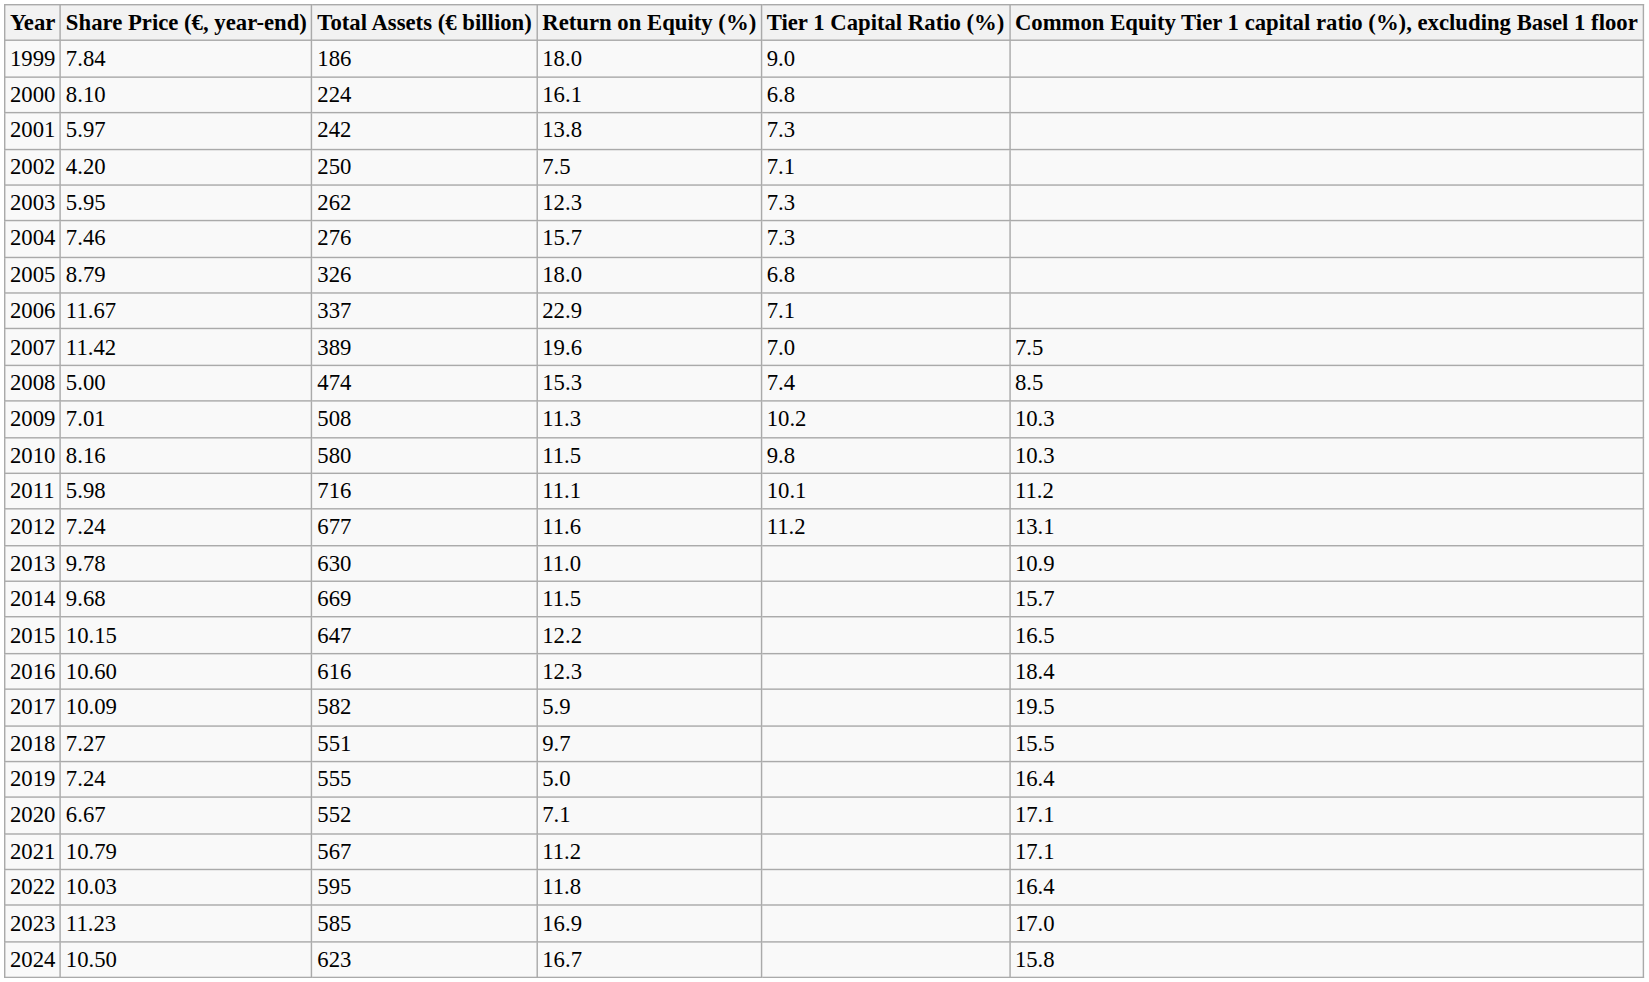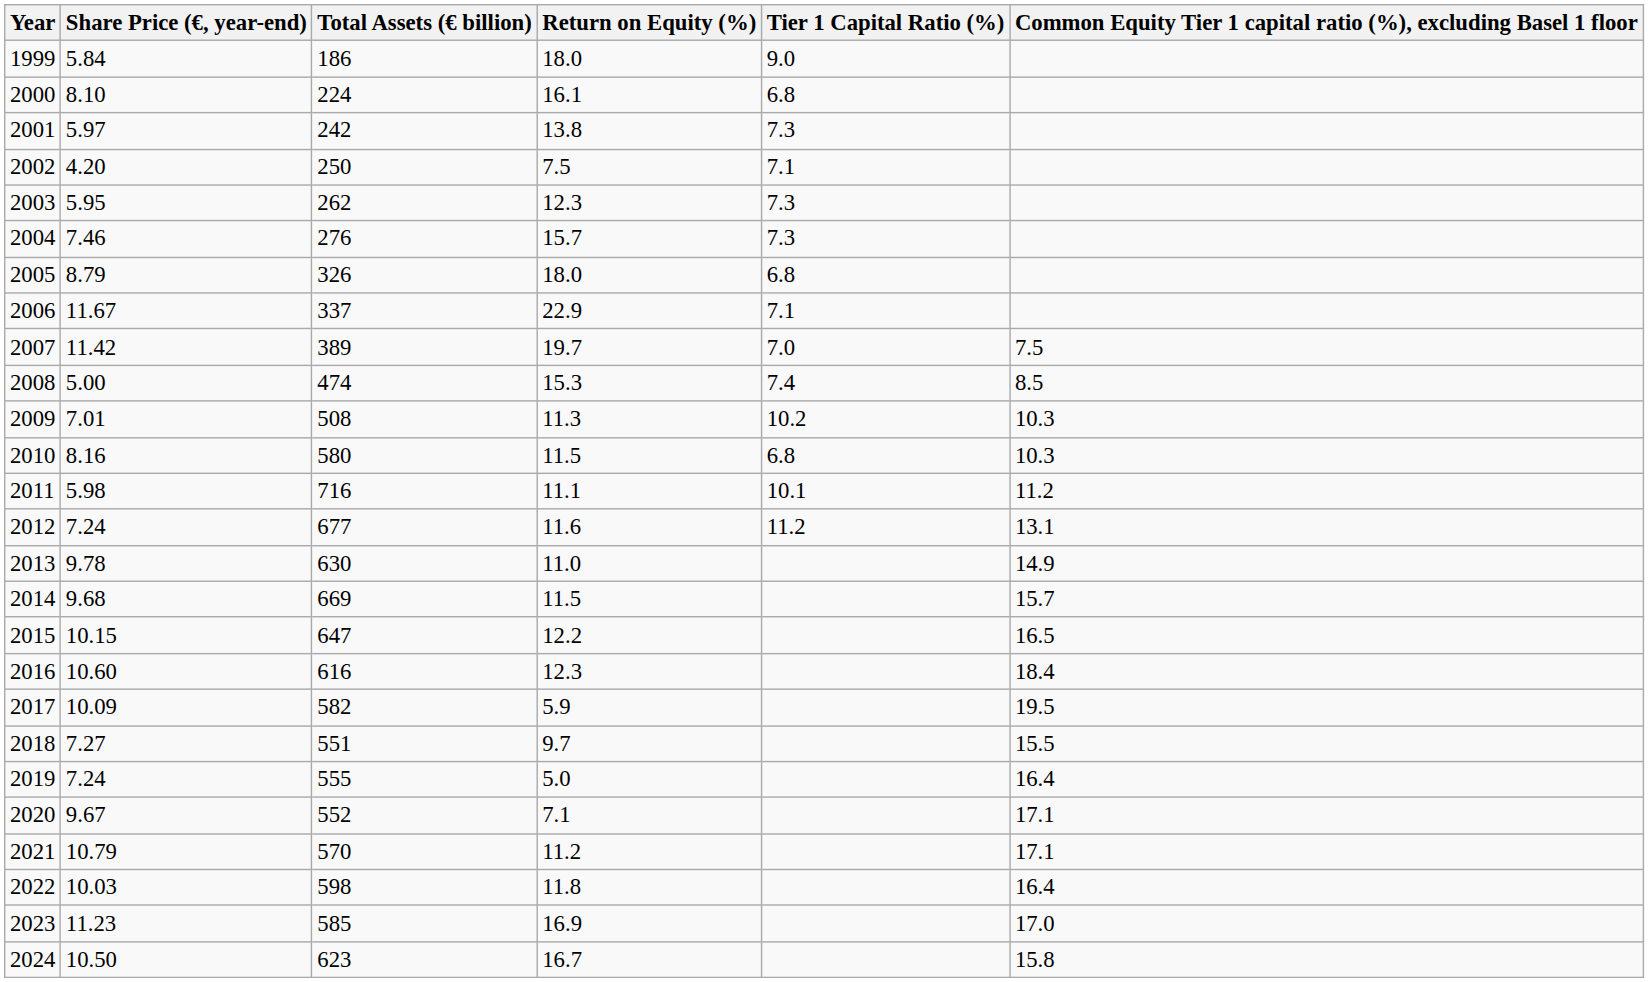 <table class="wikitable sortable mw-collapsible">
 <tr>
 <th>Year</th>
 <th>Share Price (<strong>€, year-end</strong>)</th>
 <th>Total Assets (€ billion)</th>
 <th>Return on Equity (%)</th>
 <th>Tier 1 Capital Ratio (%)</th>
 <th>Common Equity Tier 1 capital ratio (%), excluding Basel 1 floor</th>
 </tr>
 <tr>
 <td>1999</td>
-<td>7.84</td>
+<td>5.84</td>
 <td>186</td>
 <td>18.0</td>
 <td>9.0</td>
 <td></td>
 </tr>
 <tr>
 <td>2000</td>
 <td>8.10</td>
 <td>224</td>
 <td>16.1</td>
 <td>6.8</td>
 <td></td>
 </tr>
 <tr>
 <td>2001</td>
 <td>5.97</td>
 <td>242</td>
 <td>13.8</td>
 <td>7.3</td>
 <td></td>
 </tr>
 <tr>
 <td>2002</td>
 <td>4.20</td>
 <td>250</td>
 <td>7.5</td>
 <td>7.1</td>
 <td></td>
 </tr>
 <tr>
 <td>2003</td>
 <td>5.95</td>
 <td>262</td>
 <td>12.3</td>
 <td>7.3</td>
 <td></td>
 </tr>
 <tr>
 <td>2004</td>
 <td>7.46</td>
 <td>276</td>
 <td>15.7</td>
 <td>7.3</td>
 <td></td>
 </tr>
 <tr>
 <td>2005</td>
 <td>8.79</td>
 <td>326</td>
 <td>18.0</td>
 <td>6.8</td>
 <td></td>
 </tr>
 <tr>
 <td>2006</td>
 <td>11.67</td>
 <td>337</td>
 <td>22.9</td>
 <td>7.1</td>
 <td></td>
 </tr>
 <tr>
 <td>2007</td>
 <td>11.42</td>
 <td>389</td>
-<td>19.6</td>
+<td>19.7</td>
 <td>7.0</td>
 <td>7.5</td>
 </tr>
 <tr>
 <td>2008</td>
 <td>5.00</td>
 <td>474</td>
 <td>15.3</td>
 <td>7.4</td>
 <td>8.5</td>
 </tr>
 <tr>
 <td>2009</td>
 <td>7.01</td>
 <td>508</td>
 <td>11.3</td>
 <td>10.2</td>
 <td>10.3</td>
 </tr>
 <tr>
 <td>2010</td>
 <td>8.16</td>
 <td>580</td>
 <td>11.5</td>
-<td>9.8</td>
+<td>6.8</td>
 <td>10.3</td>
 </tr>
 <tr>
 <td>2011</td>
 <td>5.98</td>
 <td>716</td>
 <td>11.1</td>
 <td>10.1</td>
 <td>11.2</td>
 </tr>
 <tr>
 <td>2012</td>
 <td>7.24</td>
 <td>677</td>
 <td>11.6</td>
 <td>11.2</td>
 <td>13.1</td>
 </tr>
 <tr>
 <td>2013</td>
 <td>9.78</td>
 <td>630</td>
 <td>11.0</td>
 <td></td>
-<td>10.9</td>
+<td>14.9</td>
 </tr>
 <tr>
 <td>2014</td>
 <td>9.68</td>
 <td>669</td>
 <td>11.5</td>
 <td></td>
 <td>15.7</td>
 </tr>
 <tr>
 <td>2015</td>
 <td>10.15</td>
 <td>647</td>
 <td>12.2</td>
 <td></td>
 <td>16.5</td>
 </tr>
 <tr>
 <td>2016</td>
 <td>10.60</td>
 <td>616</td>
 <td>12.3</td>
 <td></td>
 <td>18.4</td>
 </tr>
 <tr>
 <td>2017</td>
 <td>10.09</td>
 <td>582</td>
 <td>5.9</td>
 <td></td>
 <td>19.5</td>
 </tr>
 <tr>
 <td>2018</td>
 <td>7.27</td>
 <td>551</td>
 <td>9.7</td>
 <td></td>
 <td>15.5</td>
 </tr>
 <tr>
 <td>2019</td>
 <td>7.24</td>
 <td>555</td>
 <td>5.0</td>
 <td></td>
 <td>16.4</td>
 </tr>
 <tr>
 <td>2020</td>
-<td>6.67</td>
+<td>9.67</td>
 <td>552</td>
 <td>7.1</td>
 <td></td>
 <td>17.1</td>
 </tr>
 <tr>
 <td>2021</td>
 <td>10.79</td>
-<td>567</td>
+<td>570</td>
 <td>11.2</td>
 <td></td>
 <td>17.1</td>
 </tr>
 <tr>
 <td>2022</td>
 <td>10.03</td>
-<td>595</td>
+<td>598</td>
 <td>11.8</td>
 <td></td>
 <td>16.4</td>
 </tr>
 <tr>
 <td>2023</td>
 <td>11.23</td>
 <td>585</td>
 <td>16.9</td>
 <td></td>
 <td>17.0</td>
 </tr>
 <tr>
 <td>2024</td>
 <td>10.50</td>
 <td>623</td>
 <td>16.7</td>
 <td></td>
 <td>15.8</td>
 </tr>
 </table>
